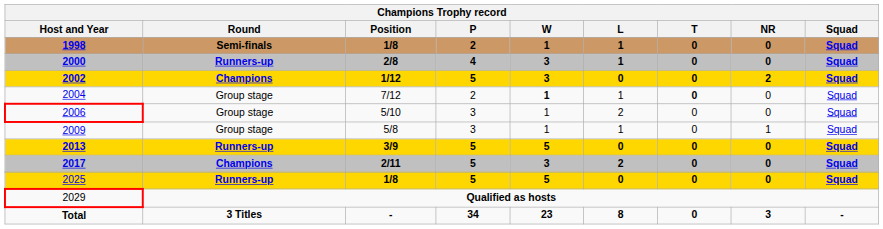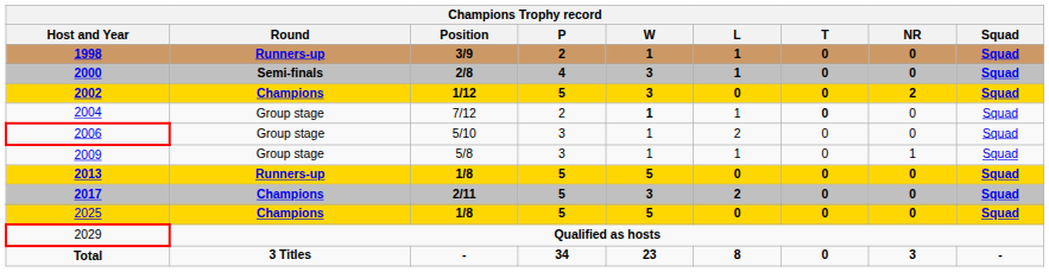 <table class="wikitable" style="text-align: center; width:85%">
 <tr>
 <th colspan=9>Champions Trophy record</th>
 </tr>
 <tr>
 <th width=100>Host and Year</th>
 <th width=150>Round</th>
 <th width=50>Position</th>
 <th width=50>P</th>
 <th width=50>W</th>
 <th width=50>L</th>
 <th width=50>T</th>
 <th width=50>NR</th>
 <th width=50>Squad</th>
 </tr>
 <tr style="background:#cc9966;">
 <td> <strong><a href='#'>1998</a></strong></td>
-<td><strong>Semi-finals</strong></td>
-<td><strong>1/8</strong></td>
+<td><strong><a href='#'>Runners-up</a></strong></td>
+<td><strong>3/9</strong></td>
 <td><strong>2</strong></td>
 <td><strong>1</strong></td>
 <td><strong>1</strong></td>
 <td><strong>0</strong></td>
 <td><strong>0</strong></td>
 <td><strong><a href='#'>Squad</a></strong></td>
 </tr>
 <tr style="background:silver;">
 <td> <strong><a href='#'>2000</a></strong></td>
-<td><strong><a href='#'>Runners-up</a></strong></td>
+<td><strong>Semi-finals</strong></td>
 <td><strong>2/8</strong></td>
 <td><strong>4</strong></td>
 <td><strong>3</strong></td>
 <td><strong>1</strong></td>
 <td><strong>0</strong></td>
 <td><strong>0</strong></td>
 <td><strong><a href='#'>Squad</a></strong></td>
 </tr>
 <tr bgcolor="gold">
 <td> <strong><a href='#'>2002</a></strong></td>
 <td><strong><a href='#'>Champions</a></strong></td>
 <td><strong>1/12</strong></td>
 <td><strong>5</strong></td>
 <td><strong>3</strong></td>
 <td><strong>0</strong></td>
 <td><strong>0</strong></td>
 <td><strong>2</strong></td>
 <td><strong><a href='#'>Squad</a></strong></td>
 </tr>
 <tr bgcolor=>
 <td> <a href='#'>2004</a></td>
 <td>Group stage</td>
 <td>7/12</td>
 <td>2</td>
 <td><strong>1</strong></td>
 <td>1</td>
 <td><strong>0</strong></td>
 <td>0</td>
 <td><a href='#'>Squad</a></td>
 </tr>
 <tr style="background:;">
 <td style="border: 3px solid red"> <a href='#'>2006</a></td>
 <td>Group stage</td>
 <td>5/10</td>
 <td>3</td>
 <td>1</td>
 <td>2</td>
 <td>0</td>
 <td>0</td>
 <td><a href='#'>Squad</a></td>
 </tr>
 <tr style="background:;">
 <td> <a href='#'>2009</a></td>
 <td>Group stage</td>
 <td>5/8</td>
 <td>3</td>
 <td>1</td>
 <td>1</td>
 <td>0</td>
 <td>1</td>
 <td><a href='#'>Squad</a></td>
 </tr>
 <tr bgcolor=gold>
 <td>  <strong><a href='#'>2013</a></strong></td>
 <td><strong><a href='#'>Runners-up</a></strong></td>
-<td><strong>3/9</strong></td>
+<td><strong>1/8</strong></td>
 <td><strong>5</strong></td>
 <td><strong>5</strong></td>
 <td><strong>0</strong></td>
 <td><strong>0</strong></td>
 <td><strong>0</strong></td>
 <td><strong><a href='#'>Squad</a></strong></td>
 </tr>
 <tr bgcolor=silver>
 <td>  <strong><a href='#'>2017</a></strong></td>
 <td><strong><a href='#'>Champions</a></strong></td>
 <td><strong>2/11</strong></td>
 <td><strong>5</strong></td>
 <td><strong>3</strong></td>
 <td><strong>2</strong></td>
 <td><strong>0</strong></td>
 <td><strong>0</strong></td>
 <td><strong><a href='#'>Squad</a></strong></td>
 </tr>
 <tr>
 </tr>
 <tr bgcolor=gold>
 <td> <a href='#'>2025</a></td>
-<td><strong><a href='#'>Runners-up</a></strong></td>
+<td><strong><a href='#'>Champions</a></strong></td>
 <td><strong>1/8</strong></td>
 <td><strong>5</strong></td>
 <td><strong>5</strong></td>
 <td><strong>0</strong></td>
 <td><strong>0</strong></td>
 <td><strong>0</strong></td>
 <td><strong><a href='#'>Squad</a></strong></td>
 </tr>
 <tr>
 <td style="border: 3px solid red"> 2029</td>
 <td colspan=9><strong>Qualified as hosts</strong></td>
 </tr>
 <tr>
 <td><strong>Total</strong></td>
 <td><strong>3 Titles</strong></td>
 <td><strong>-</strong></td>
 <td><strong>34</strong></td>
 <td><strong>23</strong></td>
 <td><strong>8</strong></td>
 <td><strong>0</strong></td>
 <td><strong>3</strong></td>
 <td><strong>-</strong></td>
 </tr>
 </table>
